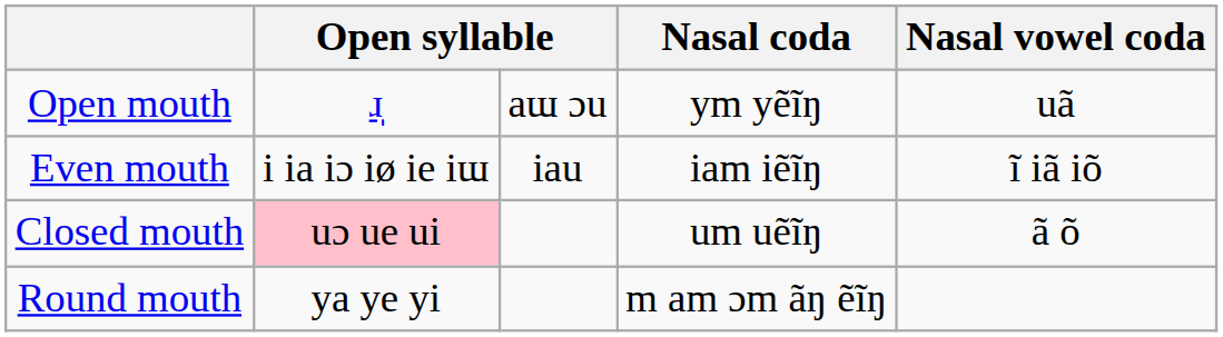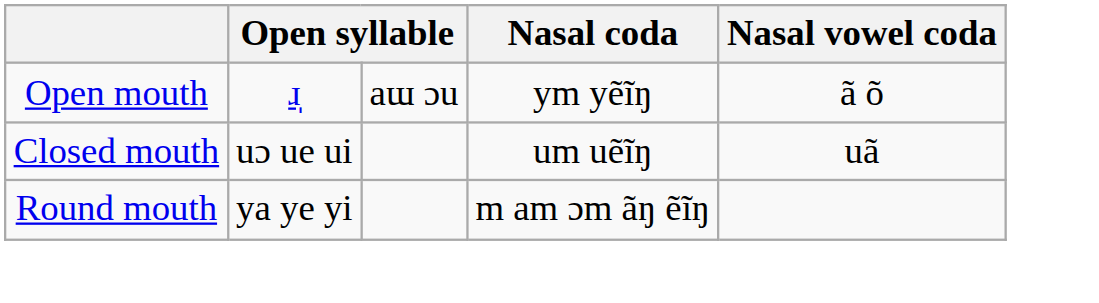 <table class="wikitable" border="1" style="text-align:center">
 <tr>
 <th></th>
 <th colspan="2">Open syllable</th>
 <th>Nasal coda</th>
 <th>Nasal vowel coda</th>
 </tr>
 <tr>
 <td><a href='#'>Open mouth</a></td>
 <td><a href='#'>ɹ̩</a>       </td>
 <td>aɯ  ɔu</td>
 <td>ym 		yẽĩŋ</td>
-<td>uã</td>
-</tr>
-<tr>
-<td><a href='#'>Even mouth</a></td>
-<td>i ia iɔ iø ie iɯ</td>
-<td>iau</td>
-<td>iam		iẽĩŋ</td>
-<td>ĩ iã iõ</td>
+<td>ã õ</td>
 </tr>
 <tr>
 <td><a href='#'>Closed mouth</a></td>
-<td style="background: pink;"> uɔ ue ui</td>
+<td> uɔ ue ui</td>
 <td></td>
 <td>um 		 uẽĩŋ</td>
-<td>ã õ</td>
+<td>uã</td>
 </tr>
 <tr>
 <td><a href='#'>Round mouth</a></td>
 <td> ya ye yi</td>
 <td></td>
 <td>m am ɔm ãŋ ẽĩŋ</td>
 <td></td>
 </tr>
 </table>
